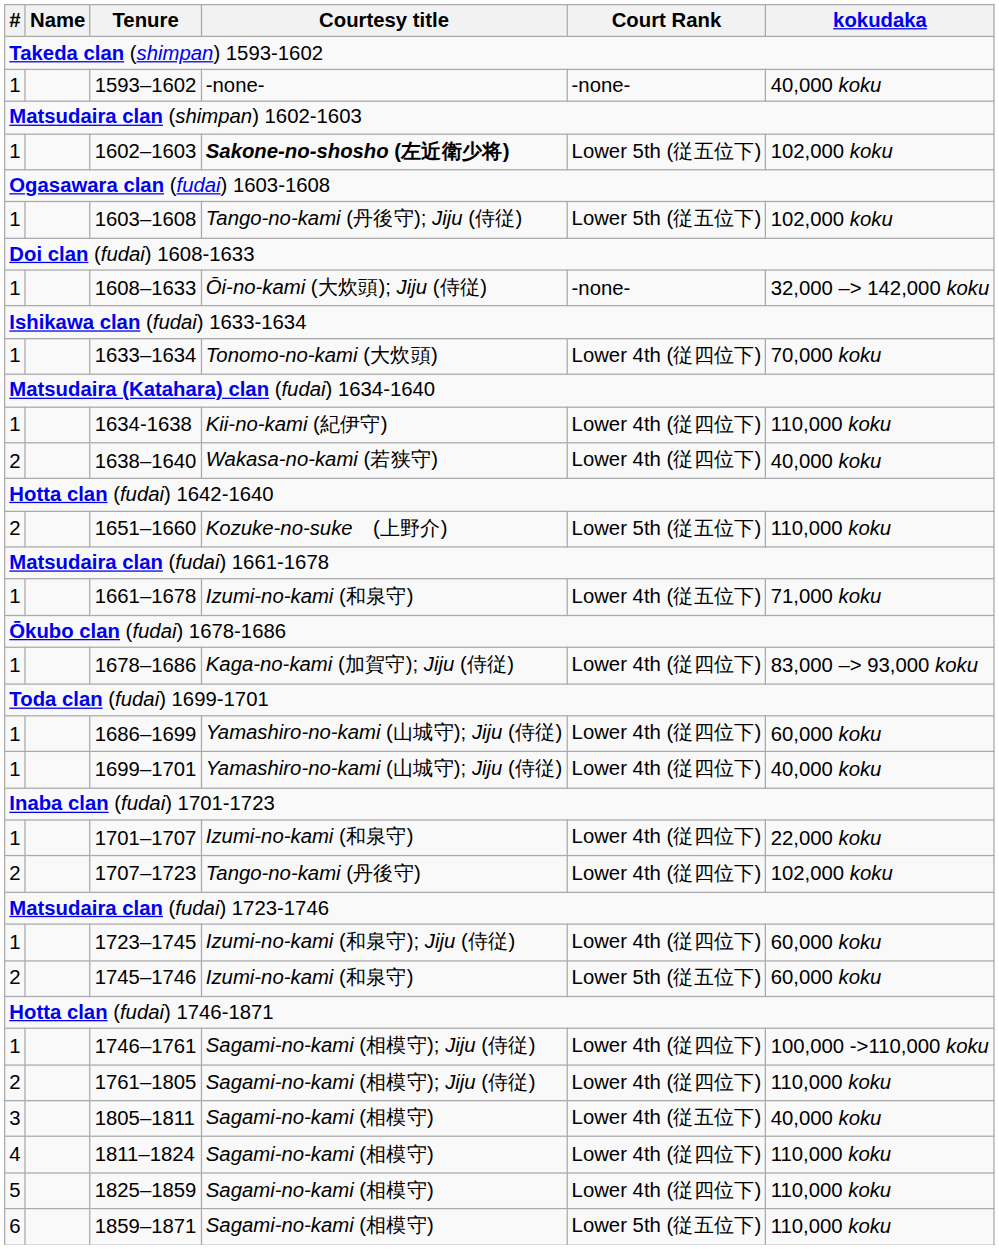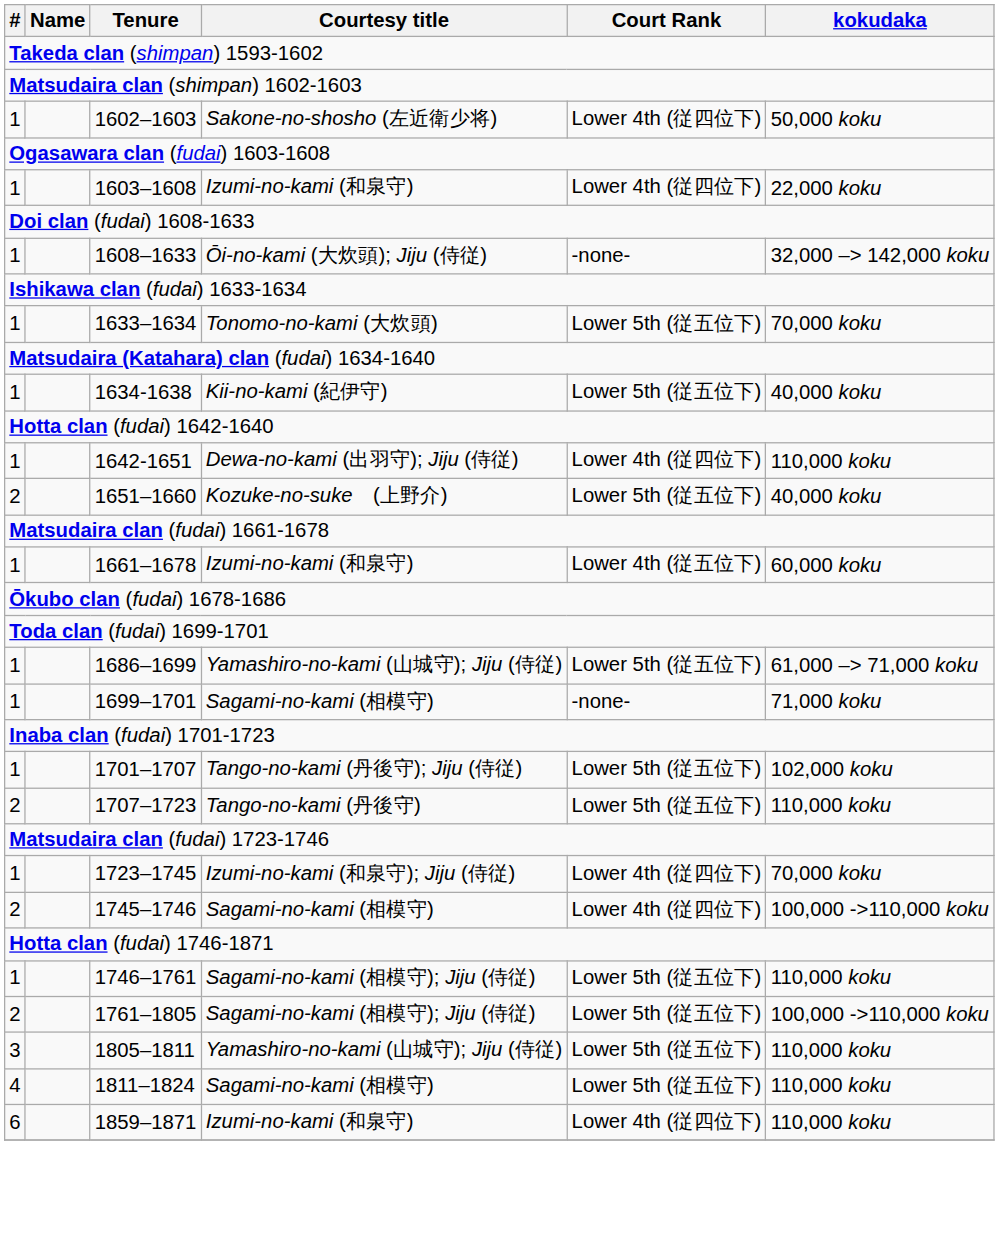 <table class=wikitable>
 <tr>
 <th>#</th>
 <th>Name</th>
 <th>Tenure</th>
 <th>Courtesy title</th>
 <th>Court Rank</th>
 <th><a href='#'>kokudaka</a></th>
 </tr>
 <tr>
 <td colspan=6> <strong><a href='#'>Takeda clan</a></strong> (<em><a href='#'>shimpan</a></em>) 1593-1602</td>
 </tr>
 <tr>
-<td>1</td>
-<td></td>
-<td>1593–1602</td>
-<td>-none-</td>
-<td>-none-</td>
-<td>40,000 <em>koku</em></td>
-</tr>
-<tr>
 <td colspan=6> <strong><a href='#'>Matsudaira clan</a></strong> (<em>shimpan</em>) 1602-1603</td>
 </tr>
 <tr>
 <td>1</td>
 <td></td>
 <td>1602–1603</td>
-<td><strong><em>Sakone-no-shosho</em> (左近衛少将)</strong></td>
-<td>Lower 5th (従五位下)</td>
-<td>102,000 <em>koku</em></td>
+<td><em>Sakone-no-shosho</em> (左近衛少将)</td>
+<td>Lower 4th (従四位下)</td>
+<td>50,000 <em>koku</em></td>
 </tr>
 <tr>
 <td colspan=6> <strong><a href='#'>Ogasawara clan</a></strong> (<em><a href='#'>fudai</a></em>) 1603-1608</td>
 </tr>
 <tr>
 <td>1</td>
 <td></td>
 <td>1603–1608</td>
-<td><em>Tango-no-kami</em> (丹後守); <em>Jiju</em> (侍従)</td>
-<td>Lower 5th (従五位下)</td>
-<td>102,000 <em>koku</em></td>
+<td><em>Izumi-no-kami</em> (和泉守)</td>
+<td>Lower 4th (従四位下)</td>
+<td>22,000 <em>koku</em></td>
 </tr>
 <tr>
 <td colspan=6> <strong><a href='#'>Doi clan</a></strong> (<em>fudai</em>) 1608-1633</td>
 </tr>
 <tr>
 <td>1</td>
 <td></td>
 <td>1608–1633</td>
 <td><em>Ōi-no-kami</em> (大炊頭); <em>Jiju</em> (侍従)</td>
 <td>-none-</td>
 <td>32,000 –> 142,000 <em>koku</em></td>
 </tr>
 <tr>
 <td colspan=6> <strong><a href='#'>Ishikawa clan</a></strong> (<em>fudai</em>) 1633-1634</td>
 </tr>
 <tr>
 <td>1</td>
 <td></td>
 <td>1633–1634</td>
 <td><em>Tonomo-no-kami</em> (大炊頭)</td>
-<td>Lower 4th (従四位下)</td>
+<td>Lower 5th (従五位下)</td>
 <td>70,000 <em>koku</em></td>
 </tr>
 <tr>
 <td colspan=6> <strong><a href='#'>Matsudaira (Katahara) clan</a></strong> (<em>fudai</em>) 1634-1640</td>
 </tr>
 <tr>
 <td>1</td>
 <td></td>
 <td>1634-1638</td>
 <td><em>Kii-no-kami</em> (紀伊守)</td>
-<td>Lower 4th (従四位下)</td>
-<td>110,000 <em>koku</em></td>
-</tr>
-<tr>
-<td>2</td>
-<td></td>
-<td>1638–1640</td>
-<td><em>Wakasa-no-kami</em> (若狭守)</td>
-<td>Lower 4th (従四位下)</td>
+<td>Lower 5th (従五位下)</td>
 <td>40,000 <em>koku</em></td>
 </tr>
 <tr>
 <td colspan=6> <strong><a href='#'>Hotta clan</a></strong> (<em>fudai</em>) 1642-1640</td>
+</tr>
+<tr>
+<td>1</td>
+<td></td>
+<td>1642-1651</td>
+<td><em>Dewa-no-kami</em> (出羽守); <em>Jiju</em> (侍従)</td>
+<td>Lower 4th (従四位下)</td>
+<td>110,000 <em>koku</em></td>
 </tr>
 <tr>
 <td>2</td>
 <td></td>
 <td>1651–1660</td>
 <td><em>Kozuke-no-suke</em>　(上野介)</td>
 <td>Lower 5th (従五位下)</td>
-<td>110,000 <em>koku</em></td>
+<td>40,000 <em>koku</em></td>
 </tr>
 <tr>
 <td colspan=6> <strong><a href='#'>Matsudaira clan</a></strong> (<em>fudai</em>) 1661-1678</td>
 </tr>
 <tr>
 <td>1</td>
 <td></td>
 <td>1661–1678</td>
 <td><em>Izumi-no-kami</em> (和泉守)</td>
 <td>Lower 4th (従五位下)</td>
-<td>71,000 <em>koku</em></td>
+<td>60,000 <em>koku</em></td>
 </tr>
 <tr>
 <td colspan=6> <strong><a href='#'>Ōkubo clan</a></strong> (<em>fudai</em>) 1678-1686</td>
-</tr>
-<tr>
-<td>1</td>
-<td></td>
-<td>1678–1686</td>
-<td><em>Kaga-no-kami</em>  (加賀守); <em>Jiju</em> (侍従)</td>
-<td>Lower 4th (従四位下)</td>
-<td>83,000 –> 93,000 <em>koku</em></td>
 </tr>
 <tr>
 <td colspan=6> <strong><a href='#'>Toda clan</a></strong> (<em>fudai</em>) 1699-1701</td>
 </tr>
 <tr>
 <td>1</td>
 <td></td>
 <td>1686–1699</td>
 <td><em>Yamashiro-no-kami</em>  (山城守); <em>Jiju</em> (侍従)</td>
-<td>Lower 4th (従四位下)</td>
-<td>60,000 <em>koku</em></td>
+<td>Lower 5th (従五位下)</td>
+<td>61,000 –> 71,000 <em>koku</em></td>
 </tr>
 <tr>
 <td>1</td>
 <td></td>
 <td>1699–1701</td>
-<td><em>Yamashiro-no-kami</em> (山城守); <em>Jiju</em> (侍従)</td>
-<td>Lower 4th (従四位下)</td>
-<td>40,000 <em>koku</em></td>
+<td><em>Sagami-no-kami</em> (相模守)</td>
+<td>-none-</td>
+<td>71,000 <em>koku</em></td>
 </tr>
 <tr>
 <td colspan=6> <strong><a href='#'>Inaba clan</a></strong> (<em>fudai</em>) 1701-1723</td>
 </tr>
 <tr>
 <td>1</td>
 <td></td>
 <td>1701–1707</td>
-<td><em>Izumi-no-kami</em> (和泉守)</td>
-<td>Lower 4th (従四位下)</td>
-<td>22,000 <em>koku</em></td>
+<td><em>Tango-no-kami</em> (丹後守); <em>Jiju</em> (侍従)</td>
+<td>Lower 5th (従五位下)</td>
+<td>102,000 <em>koku</em></td>
 </tr>
 <tr>
 <td>2</td>
 <td></td>
 <td>1707–1723</td>
 <td><em>Tango-no-kami</em> (丹後守)</td>
-<td>Lower 4th (従四位下)</td>
-<td>102,000 <em>koku</em></td>
+<td>Lower 5th (従五位下)</td>
+<td>110,000 <em>koku</em></td>
 </tr>
 <tr>
 <td colspan=6> <strong><a href='#'>Matsudaira clan</a></strong> (<em>fudai</em>) 1723-1746</td>
 </tr>
 <tr>
 <td>1</td>
 <td></td>
 <td>1723–1745</td>
 <td><em>Izumi-no-kami</em> (和泉守); <em>Jiju</em> (侍従)</td>
 <td>Lower 4th (従四位下)</td>
-<td>60,000 <em>koku</em></td>
+<td>70,000 <em>koku</em></td>
 </tr>
 <tr>
 <td>2</td>
 <td></td>
 <td>1745–1746</td>
-<td><em>Izumi-no-kami</em> (和泉守)</td>
-<td>Lower 5th (従五位下)</td>
-<td>60,000 <em>koku</em></td>
+<td><em>Sagami-no-kami</em> (相模守)</td>
+<td>Lower 4th (従四位下)</td>
+<td>100,000 ->110,000 <em>koku</em></td>
 </tr>
 <tr>
 <td colspan=6> <strong><a href='#'>Hotta clan</a></strong> (<em>fudai</em>) 1746-1871</td>
 </tr>
 <tr>
 <td>1</td>
 <td></td>
 <td>1746–1761</td>
 <td><em>Sagami-no-kami</em> (相模守); <em>Jiju</em> (侍従)</td>
-<td>Lower 4th (従四位下)</td>
-<td>100,000 ->110,000 <em>koku</em></td>
+<td>Lower 5th (従五位下)</td>
+<td>110,000 <em>koku</em></td>
 </tr>
 <tr>
 <td>2</td>
 <td></td>
 <td>1761–1805</td>
 <td><em>Sagami-no-kami</em> (相模守); <em>Jiju</em> (侍従)</td>
-<td>Lower 4th (従四位下)</td>
-<td>110,000 <em>koku</em></td>
+<td>Lower 5th (従五位下)</td>
+<td>100,000 ->110,000 <em>koku</em></td>
 </tr>
 <tr>
 <td>3</td>
 <td></td>
 <td>1805–1811</td>
-<td><em>Sagami-no-kami</em> (相模守)</td>
-<td>Lower 4th (従五位下)</td>
-<td>40,000 <em>koku</em></td>
+<td><em>Yamashiro-no-kami</em> (山城守); <em>Jiju</em> (侍従)</td>
+<td>Lower 5th (従五位下)</td>
+<td>110,000 <em>koku</em></td>
 </tr>
 <tr>
 <td>4</td>
 <td></td>
 <td>1811–1824</td>
 <td><em>Sagami-no-kami</em> (相模守)</td>
-<td>Lower 4th (従四位下)</td>
-<td>110,000 <em>koku</em></td>
-</tr>
-<tr>
-<td>5</td>
-<td></td>
-<td>1825–1859</td>
-<td><em>Sagami-no-kami</em> (相模守)</td>
-<td>Lower 4th (従四位下)</td>
+<td>Lower 5th (従五位下)</td>
 <td>110,000 <em>koku</em></td>
 </tr>
 <tr>
 <td>6</td>
 <td></td>
 <td>1859–1871</td>
-<td><em>Sagami-no-kami</em> (相模守)</td>
-<td>Lower 5th (従五位下)</td>
+<td><em>Izumi-no-kami</em> (和泉守)</td>
+<td>Lower 4th (従四位下)</td>
 <td>110,000 <em>koku</em></td>
 </tr>
 <tr>
 </tr>
 </table>
